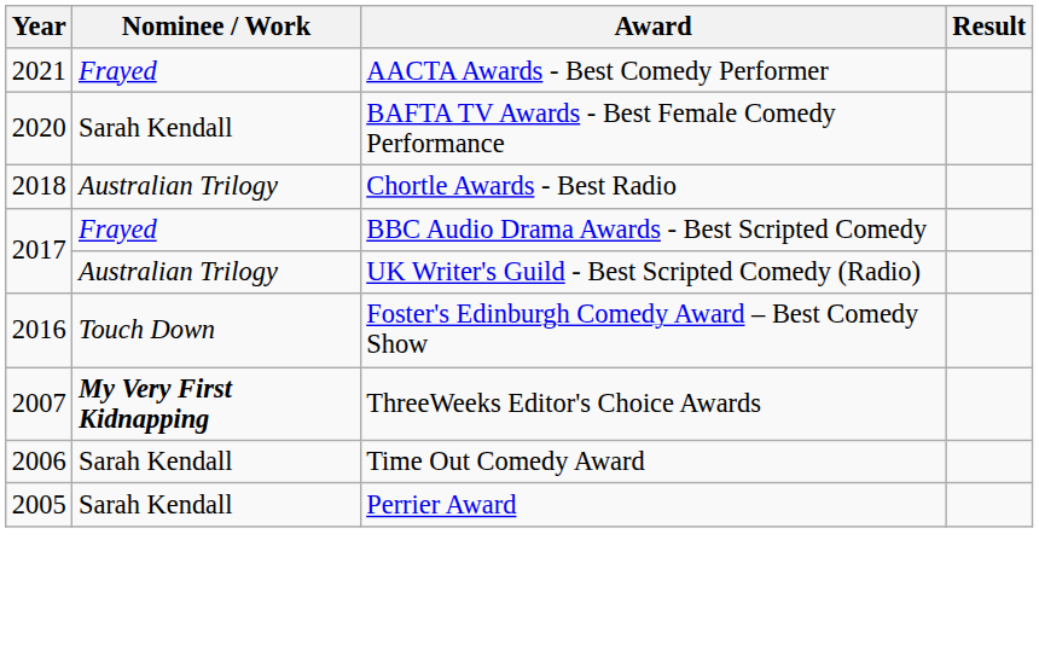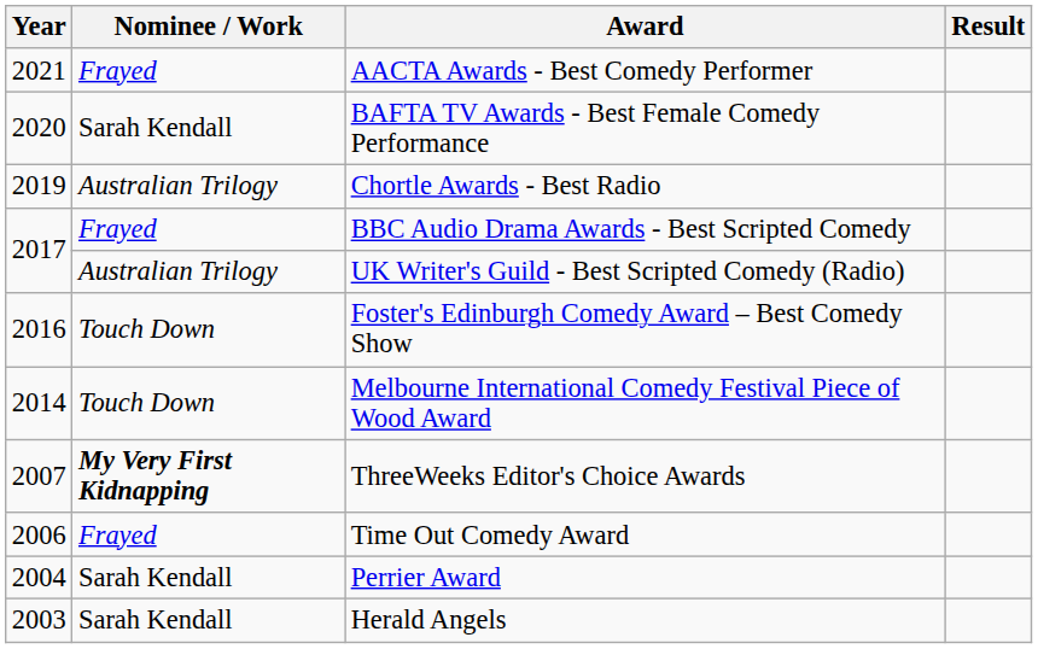 <table class="wikitable sortable">
 <tr>
 <th>Year</th>
 <th>Nominee / Work</th>
 <th>Award</th>
 <th>Result</th>
 </tr>
 <tr>
 <td>2021</td>
 <td><em><a href='#'>Frayed</a></em></td>
 <td><a href='#'>AACTA Awards</a> - Best Comedy Performer</td>
 <td></td>
 </tr>
 <tr>
 <td>2020</td>
 <td>Sarah Kendall</td>
 <td><a href='#'>BAFTA TV Awards</a> - Best Female Comedy Performance</td>
 <td></td>
 </tr>
 <tr>
-<td>2018</td>
+<td>2019</td>
 <td><em>Australian Trilogy</em></td>
 <td><a href='#'>Chortle Awards</a> - Best Radio</td>
 <td></td>
 </tr>
 <tr>
 <td rowspan="2">2017</td>
 <td><em><a href='#'>Frayed</a></em></td>
 <td><a href='#'>BBC Audio Drama Awards</a> - Best Scripted Comedy</td>
 <td></td>
 </tr>
 <tr>
 <td><em>Australian Trilogy</em></td>
 <td><a href='#'>UK Writer's Guild</a> - Best Scripted Comedy (Radio)</td>
 <td></td>
 </tr>
 <tr>
 <td>2016</td>
 <td><em>Touch Down</em></td>
 <td><a href='#'>Foster's Edinburgh Comedy Award</a> – Best Comedy Show</td>
 <td></td>
 </tr>
 <tr>
+<td>2014</td>
+<td><em>Touch Down</em></td>
+<td><a href='#'>Melbourne International Comedy Festival Piece of Wood Award</a></td>
+<td></td>
+</tr>
+<tr>
 <td>2007</td>
 <td><strong><em>My Very First Kidnapping</em></strong></td>
 <td>ThreeWeeks Editor's Choice Awards</td>
 <td></td>
 </tr>
 <tr>
 <td>2006</td>
-<td>Sarah Kendall</td>
+<td><em><a href='#'>Frayed</a></em></td>
 <td>Time Out Comedy Award</td>
 <td></td>
 </tr>
 <tr>
-<td>2005</td>
+<td>2004</td>
 <td>Sarah Kendall</td>
 <td><a href='#'>Perrier Award</a></td>
 <td></td>
 </tr>
+<tr>
+<td>2003</td>
+<td>Sarah Kendall</td>
+<td>Herald Angels</td>
+<td></td>
+</tr>
 </table>
